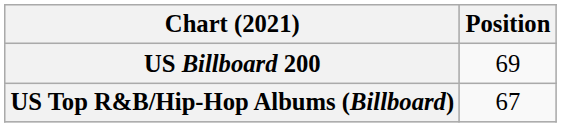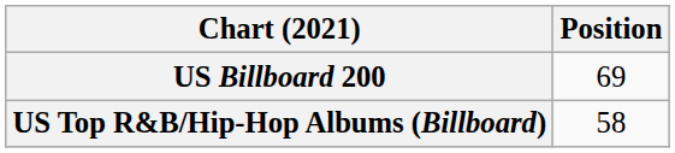 <table class="wikitable sortable plainrowheaders" style="text-align:center">
 <tr>
 <th scope="col">Chart (2021)</th>
 <th scope="col">Position</th>
 </tr>
 <tr>
 <th scope="row">US <em>Billboard</em> 200</th>
 <td>69</td>
 </tr>
 <tr>
 <th scope="row">US Top R&B/Hip-Hop Albums (<em>Billboard</em>)</th>
-<td>67</td>
+<td>58</td>
 </tr>
 </table>
